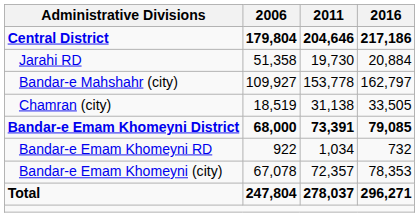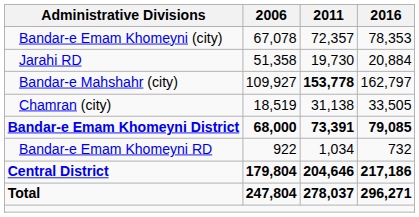 <table class="wikitable">
 <tr>
 <th>Administrative Divisions</th>
 <th>2006</th>
 <th>2011</th>
 <th>2016</th>
 </tr>
 <tr>
-<td><strong><a href='#'>Central District</a></strong></td>
-<td style="text-align: right;"><strong>179,804</strong></td>
-<td style="text-align: right;"><strong>204,646</strong></td>
-<td style="text-align: right;"><strong>217,186</strong></td>
+<td style="padding-left: 1em;"><a href='#'>Bandar-e Emam Khomeyni</a> (city)</td>
+<td style="text-align: right;">67,078</td>
+<td style="text-align: right;">72,357</td>
+<td style="text-align: right;">78,353</td>
 </tr>
 <tr>
 <td style="padding-left: 1em;"><a href='#'>Jarahi RD</a></td>
 <td style="text-align: right;">51,358</td>
 <td style="text-align: right;">19,730</td>
 <td style="text-align: right;">20,884</td>
 </tr>
 <tr>
 <td style="padding-left: 1em;"><a href='#'>Bandar-e Mahshahr</a> (city)</td>
 <td style="text-align: right;">109,927</td>
-<td style="text-align: right;">153,778</td>
+<td style="text-align: right;"><strong>153,778</strong></td>
 <td style="text-align: right;">162,797</td>
 </tr>
 <tr>
 <td style="padding-left: 1em;"><a href='#'>Chamran</a> (city)</td>
 <td style="text-align: right;">18,519</td>
 <td style="text-align: right;">31,138</td>
 <td style="text-align: right;">33,505</td>
 </tr>
 <tr>
 <td><strong><a href='#'>Bandar-e Emam Khomeyni District</a></strong></td>
 <td style="text-align: right;"><strong>68,000</strong></td>
 <td style="text-align: right;"><strong>73,391</strong></td>
 <td style="text-align: right;"><strong>79,085</strong></td>
 </tr>
 <tr>
 <td style="padding-left: 1em;"><a href='#'>Bandar-e Emam Khomeyni RD</a></td>
 <td style="text-align: right;">922</td>
 <td style="text-align: right;">1,034</td>
 <td style="text-align: right;">732</td>
 </tr>
 <tr>
-<td style="padding-left: 1em;"><a href='#'>Bandar-e Emam Khomeyni</a> (city)</td>
-<td style="text-align: right;">67,078</td>
-<td style="text-align: right;">72,357</td>
-<td style="text-align: right;">78,353</td>
+<td><strong><a href='#'>Central District</a></strong></td>
+<td style="text-align: right;"><strong>179,804</strong></td>
+<td style="text-align: right;"><strong>204,646</strong></td>
+<td style="text-align: right;"><strong>217,186</strong></td>
 </tr>
 <tr>
 <td><strong>Total</strong></td>
 <td style="text-align: right;"><strong>247,804</strong></td>
 <td style="text-align: right;"><strong>278,037</strong></td>
 <td style="text-align: right;"><strong>296,271</strong></td>
 </tr>
 <tr>
 <td colspan=4></td>
 </tr>
 </table>
